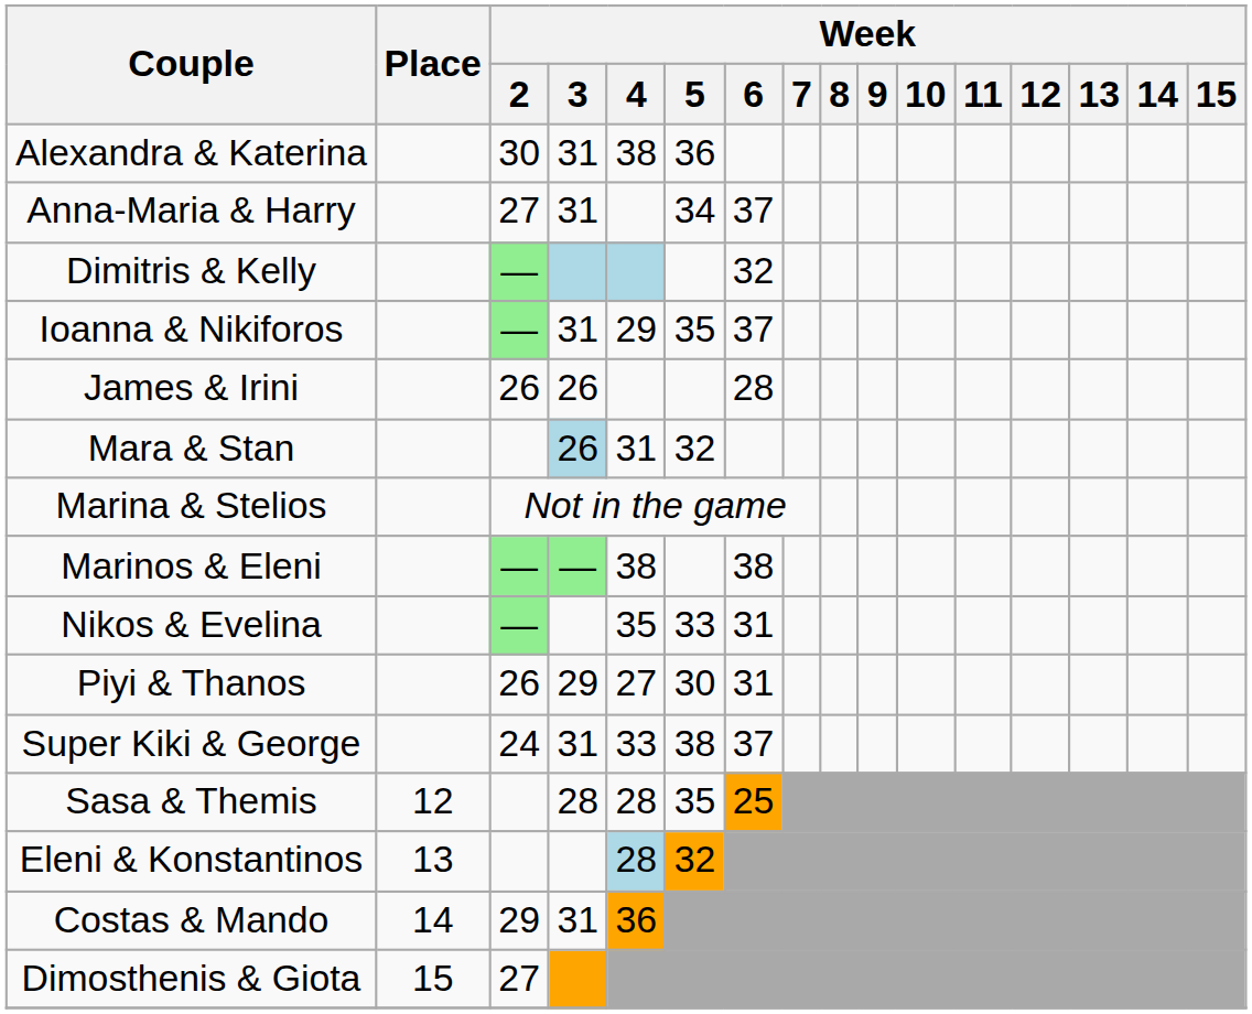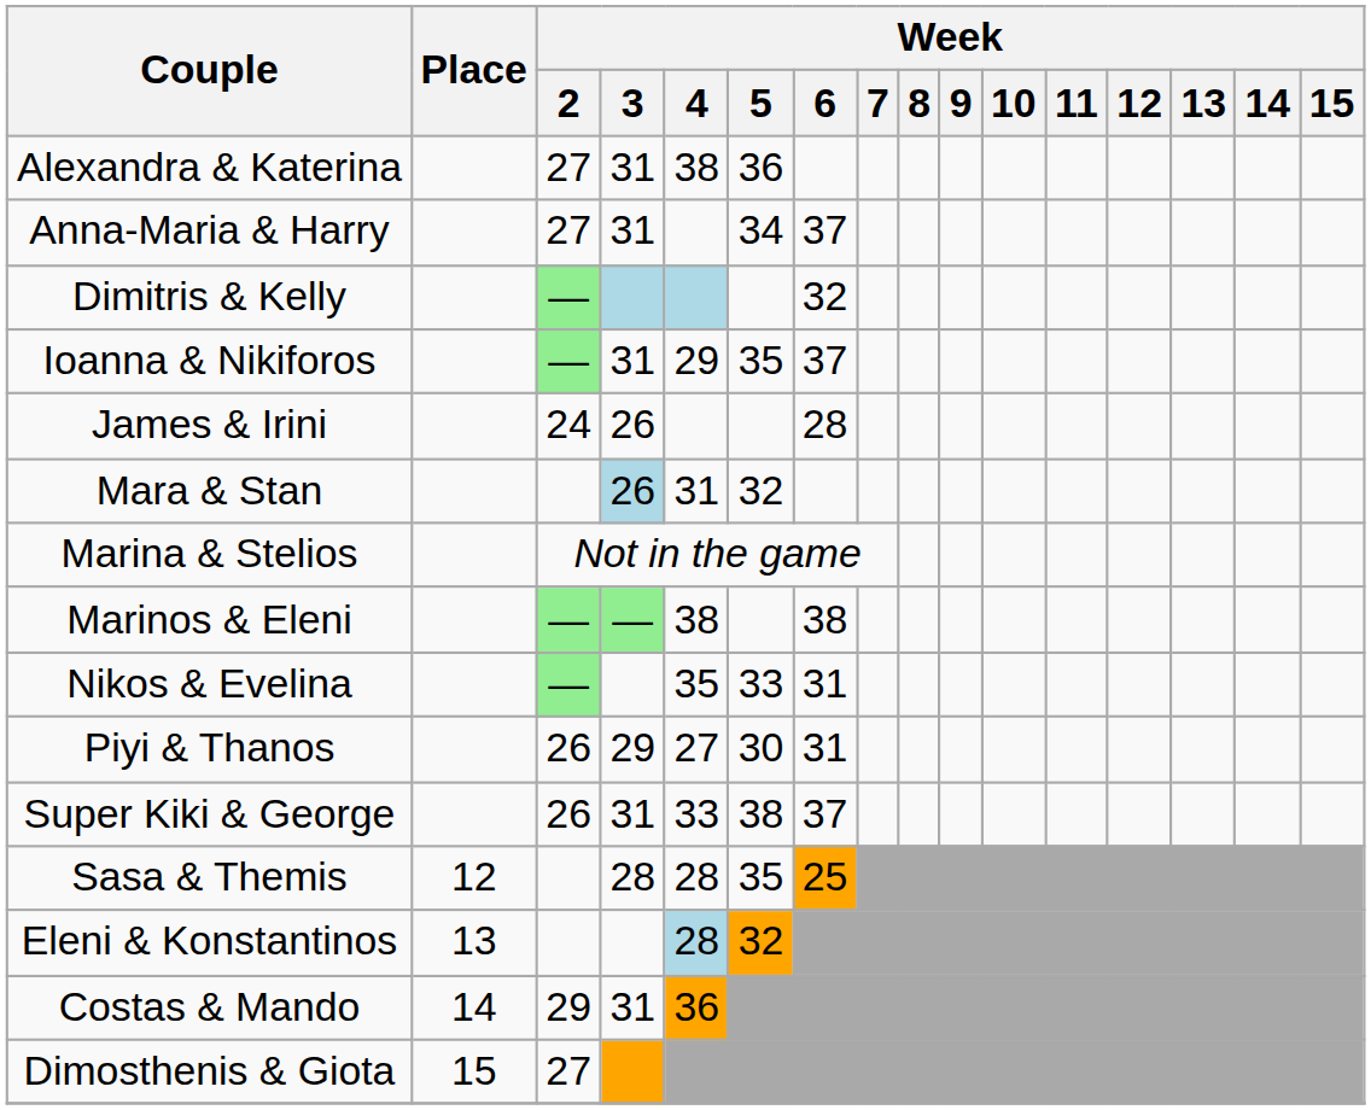 <table class="wikitable sortable" style="margin: auto; text-align: center;">
 <tr>
 <th rowspan="2">Couple</th>
 <th rowspan="2">Place</th>
 <th colspan="14">Week</th>
 </tr>
 <tr>
 <th>2</th>
 <th>3</th>
 <th>4</th>
 <th>5</th>
 <th>6</th>
 <th>7</th>
 <th>8</th>
 <th>9</th>
 <th>10</th>
 <th>11</th>
 <th>12</th>
 <th>13</th>
 <th>14</th>
 <th>15</th>
 </tr>
 <tr>
 <td>Alexandra & Katerina</td>
 <td></td>
-<td>30</td>
+<td>27</td>
 <td>31</td>
 <td>38</td>
 <td>36</td>
 <td></td>
 <td></td>
 <td></td>
 <td></td>
 <td></td>
 <td></td>
 <td></td>
 <td></td>
 <td></td>
 <td></td>
 </tr>
 <tr>
 <td>Anna-Maria & Harry</td>
 <td></td>
 <td>27</td>
 <td>31</td>
 <td></td>
 <td>34</td>
 <td>37</td>
 <td></td>
 <td></td>
 <td></td>
 <td></td>
 <td></td>
 <td></td>
 <td></td>
 <td></td>
 <td></td>
 </tr>
 <tr>
 <td>Dimitris & Kelly</td>
 <td></td>
 <td bgcolor="lightgreen">—</td>
 <td bgcolor="lightblue"></td>
 <td bgcolor="lightblue"></td>
 <td></td>
 <td>32</td>
 <td></td>
 <td></td>
 <td></td>
 <td></td>
 <td></td>
 <td></td>
 <td></td>
 <td></td>
 <td></td>
 </tr>
 <tr>
 <td>Ioanna & Nikiforos</td>
 <td></td>
 <td bgcolor="lightgreen">—</td>
 <td>31</td>
 <td>29</td>
 <td>35</td>
 <td>37</td>
 <td></td>
 <td></td>
 <td></td>
 <td></td>
 <td></td>
 <td></td>
 <td></td>
 <td></td>
 <td></td>
 </tr>
 <tr>
 <td>James & Irini</td>
 <td></td>
-<td>26</td>
+<td>24</td>
 <td>26</td>
 <td></td>
 <td></td>
 <td>28</td>
 <td></td>
 <td></td>
 <td></td>
 <td></td>
 <td></td>
 <td></td>
 <td></td>
 <td></td>
 <td></td>
 </tr>
 <tr>
 <td>Mara & Stan</td>
 <td></td>
 <td></td>
 <td bgcolor="lightblue">26</td>
 <td>31</td>
 <td>32</td>
 <td></td>
 <td></td>
 <td></td>
 <td></td>
 <td></td>
 <td></td>
 <td></td>
 <td></td>
 <td></td>
 <td></td>
 </tr>
 <tr>
 <td>Marina & Stelios</td>
 <td></td>
 <td colspan="6"><em>Not in the game</em></td>
 <td></td>
 <td></td>
 <td></td>
 <td></td>
 <td></td>
 <td></td>
 <td></td>
 <td></td>
 </tr>
 <tr>
 <td>Marinos & Eleni</td>
 <td></td>
 <td bgcolor="lightgreen">—</td>
 <td bgcolor="lightgreen">—</td>
 <td>38</td>
 <td></td>
 <td>38</td>
 <td></td>
 <td></td>
 <td></td>
 <td></td>
 <td></td>
 <td></td>
 <td></td>
 <td></td>
 <td></td>
 </tr>
 <tr>
 <td>Nikos & Evelina</td>
 <td></td>
 <td bgcolor="lightgreen">—</td>
 <td></td>
 <td>35</td>
 <td>33</td>
 <td>31</td>
 <td></td>
 <td></td>
 <td></td>
 <td></td>
 <td></td>
 <td></td>
 <td></td>
 <td></td>
 <td></td>
 </tr>
 <tr>
 <td>Piyi & Thanos</td>
 <td></td>
 <td>26</td>
 <td>29</td>
 <td>27</td>
 <td>30</td>
 <td>31</td>
 <td></td>
 <td></td>
 <td></td>
 <td></td>
 <td></td>
 <td></td>
 <td></td>
 <td></td>
 <td></td>
 </tr>
 <tr>
 <td>Super Kiki & George</td>
 <td></td>
-<td>24</td>
+<td>26</td>
 <td>31</td>
 <td>33</td>
 <td>38</td>
 <td>37</td>
 <td></td>
 <td></td>
 <td></td>
 <td></td>
 <td></td>
 <td></td>
 <td></td>
 <td></td>
 <td></td>
 </tr>
 <tr>
 <td>Sasa & Themis</td>
 <td>12</td>
 <td></td>
 <td>28</td>
 <td>28</td>
 <td>35</td>
 <td style="background:orange;">25</td>
 <td style="background:darkgrey;" colspan="9"></td>
 </tr>
 <tr>
 <td>Eleni & Konstantinos</td>
 <td>13</td>
 <td></td>
 <td></td>
 <td bgcolor="lightblue">28</td>
 <td style="background:orange;">32</td>
 <td style="background:darkgrey;" colspan="10"></td>
 </tr>
 <tr>
 <td>Costas & Mando</td>
 <td>14</td>
 <td>29</td>
 <td>31</td>
 <td style="background:orange;">36</td>
 <td style="background:darkgrey;" colspan="11"></td>
 </tr>
 <tr>
 <td>Dimosthenis & Giota</td>
 <td>15</td>
 <td>27</td>
 <td style="background:orange;"></td>
 <td style="background:darkgrey;" colspan="12"></td>
 </tr>
 <tr>
 </tr>
 </table>
